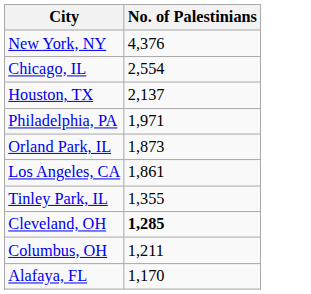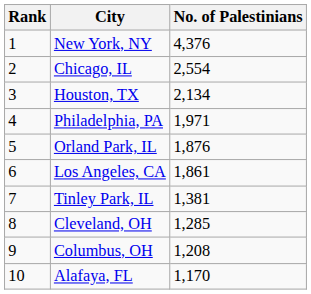 <table class="wikitable">
 <tr>
+<th>Rank</th>
 <th>City</th>
 <th>No. of Palestinians</th>
 </tr>
 <tr>
+<td>1</td>
 <td><a href='#'>New York, NY</a></td>
 <td>4,376</td>
 </tr>
 <tr>
+<td>2</td>
 <td><a href='#'>Chicago, IL</a></td>
 <td>2,554</td>
 </tr>
 <tr>
+<td>3</td>
 <td><a href='#'>Houston, TX</a></td>
-<td>2,137</td>
+<td>2,134</td>
 </tr>
 <tr>
+<td>4</td>
 <td><a href='#'>Philadelphia, PA</a></td>
 <td>1,971</td>
 </tr>
 <tr>
+<td>5</td>
 <td><a href='#'>Orland Park, IL</a></td>
-<td>1,873</td>
+<td>1,876</td>
 </tr>
 <tr>
+<td>6</td>
 <td><a href='#'>Los Angeles, CA</a></td>
 <td>1,861</td>
 </tr>
 <tr>
+<td>7</td>
 <td><a href='#'>Tinley Park, IL</a></td>
-<td>1,355</td>
+<td>1,381</td>
 </tr>
 <tr>
+<td>8</td>
 <td><a href='#'>Cleveland, OH</a></td>
-<td><strong>1,285</strong></td>
+<td>1,285</td>
 </tr>
 <tr>
+<td>9</td>
 <td><a href='#'>Columbus, OH</a></td>
-<td>1,211</td>
+<td>1,208</td>
 </tr>
 <tr>
+<td>10</td>
 <td><a href='#'>Alafaya, FL</a></td>
 <td>1,170</td>
 </tr>
 </table>
